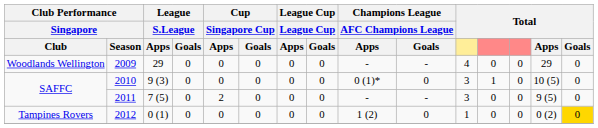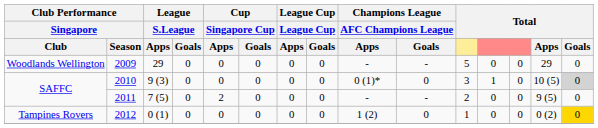 <table class="wikitable" style="text-align:center;">
 <tr>
 <th colspan="2">Club Performance</th>
 <th colspan="2">League</th>
 <th colspan="2">Cup</th>
 <th colspan="2">League Cup</th>
 <th colspan="2">Champions League</th>
 <th colspan="5" rowspan="2">Total</th>
 </tr>
 <tr>
 <th colspan="2"><a href='#'>Singapore</a></th>
 <th colspan="2"><a href='#'>S.League</a></th>
 <th colspan="2"><a href='#'>Singapore Cup</a></th>
 <th colspan="2"><a href='#'>League Cup</a></th>
 <th colspan="2"><a href='#'>AFC Champions League</a></th>
 </tr>
 <tr>
 <th>Club</th>
 <th>Season</th>
 <th>Apps</th>
 <th>Goals</th>
 <th>Apps</th>
 <th>Goals</th>
 <th>Apps</th>
 <th>Goals</th>
 <th>Apps</th>
 <th>Goals</th>
 <th style="width:25px; background:#fe9;"></th>
 <th style="width:40px; background:#ff8888;"></th>
 <th style="width:25px; background:#ff8888;"></th>
 <th>Apps</th>
 <th>Goals</th>
 </tr>
 <tr>
 <td rowspan="1"><a href='#'>Woodlands Wellington</a></td>
 <td><a href='#'>2009</a></td>
 <td>29</td>
 <td>0</td>
 <td>0</td>
 <td>0</td>
 <td>0</td>
 <td>0</td>
 <td>-</td>
 <td>-</td>
-<td>4</td>
+<td>5</td>
 <td>0</td>
 <td>0</td>
 <td>29</td>
 <td>0</td>
 </tr>
 <tr>
 <td rowspan="2"><a href='#'>SAFFC</a></td>
 <td><a href='#'>2010</a></td>
 <td>9 (3)</td>
 <td>0</td>
 <td>0</td>
 <td>0</td>
 <td>0</td>
 <td>0</td>
 <td>0 (1)*</td>
 <td>0</td>
 <td>3</td>
 <td>1</td>
 <td>0</td>
 <td>10 (5)</td>
-<td>0</td>
+<td style="background: lightgrey;">0</td>
 </tr>
 <tr>
 <td><a href='#'>2011</a></td>
 <td>7 (5)</td>
 <td>0</td>
 <td>2</td>
 <td>0</td>
 <td>0</td>
 <td>0</td>
 <td>-</td>
 <td>-</td>
-<td>3</td>
+<td>2</td>
 <td>0</td>
 <td>0</td>
 <td>9 (5)</td>
 <td>0</td>
 </tr>
 <tr>
 <td rowspan="1"><a href='#'>Tampines Rovers</a></td>
 <td><a href='#'>2012</a></td>
 <td>0 (1)</td>
 <td>0</td>
 <td>0</td>
 <td>0</td>
 <td>0</td>
 <td>0</td>
 <td>1 (2)</td>
 <td>0</td>
 <td>1</td>
 <td>0</td>
 <td>0</td>
 <td>0 (2)</td>
 <td style="background: gold;">0</td>
 </tr>
 <tr>
 </tr>
 </table>
